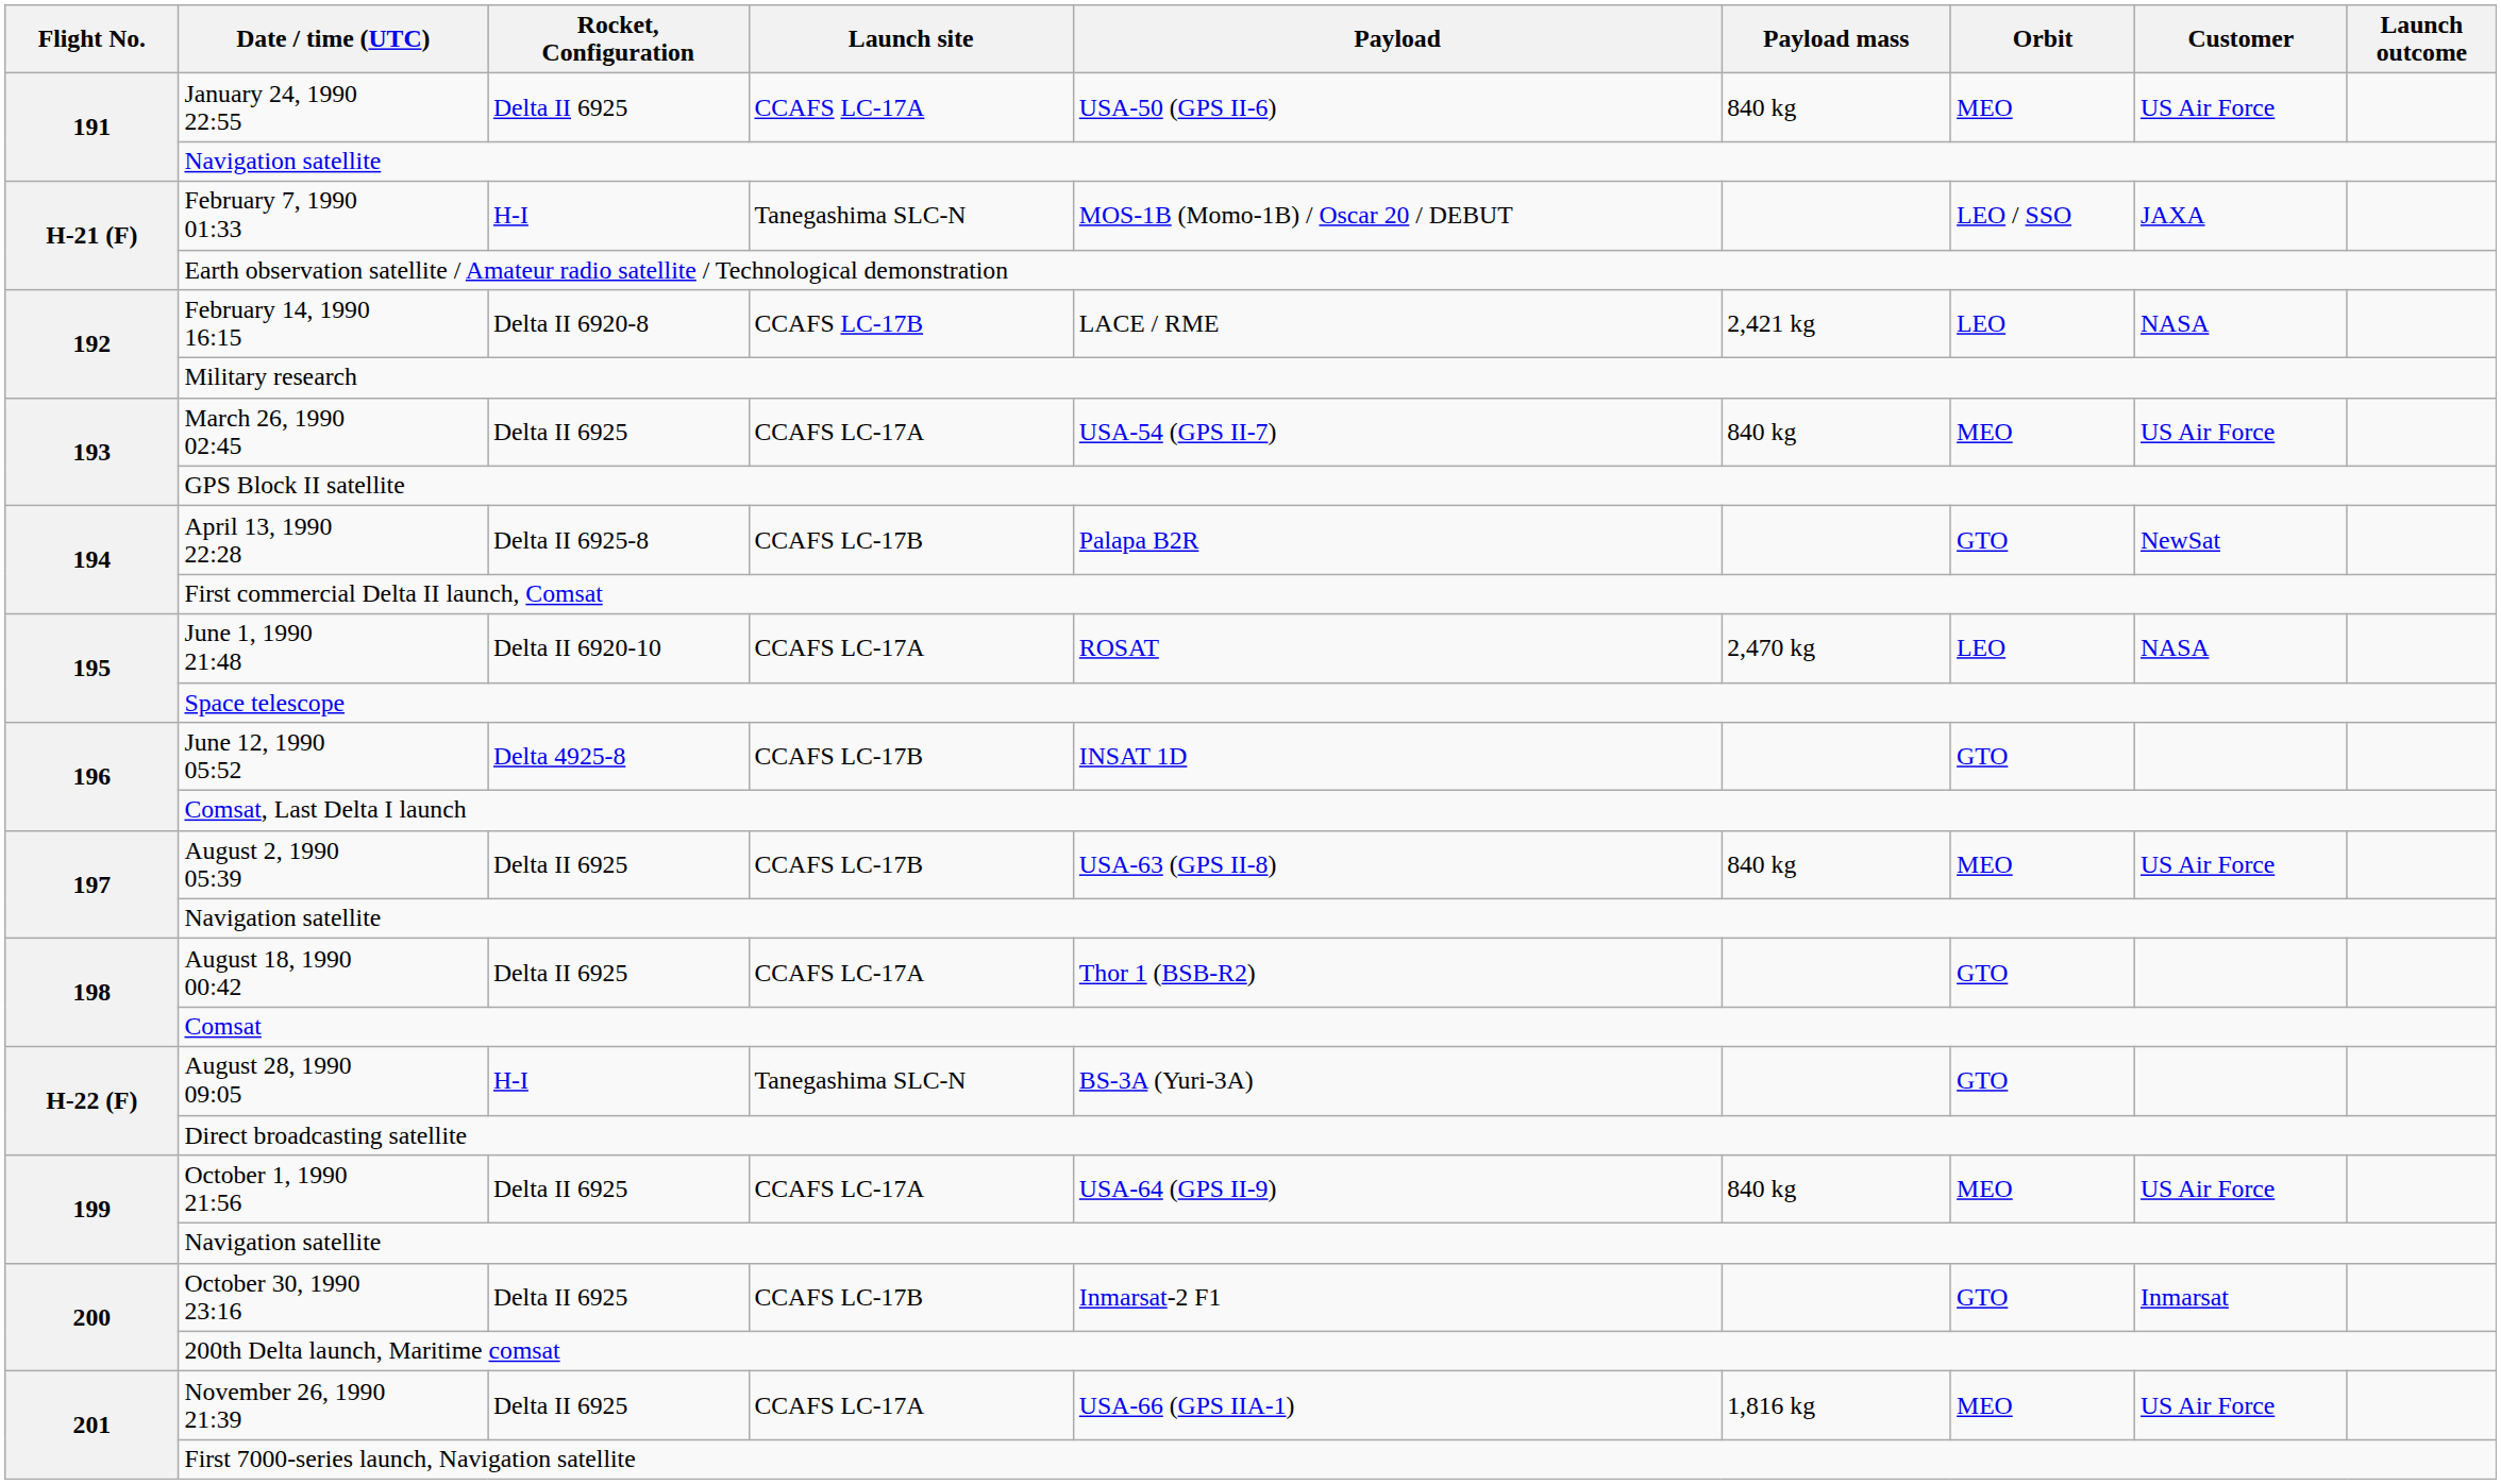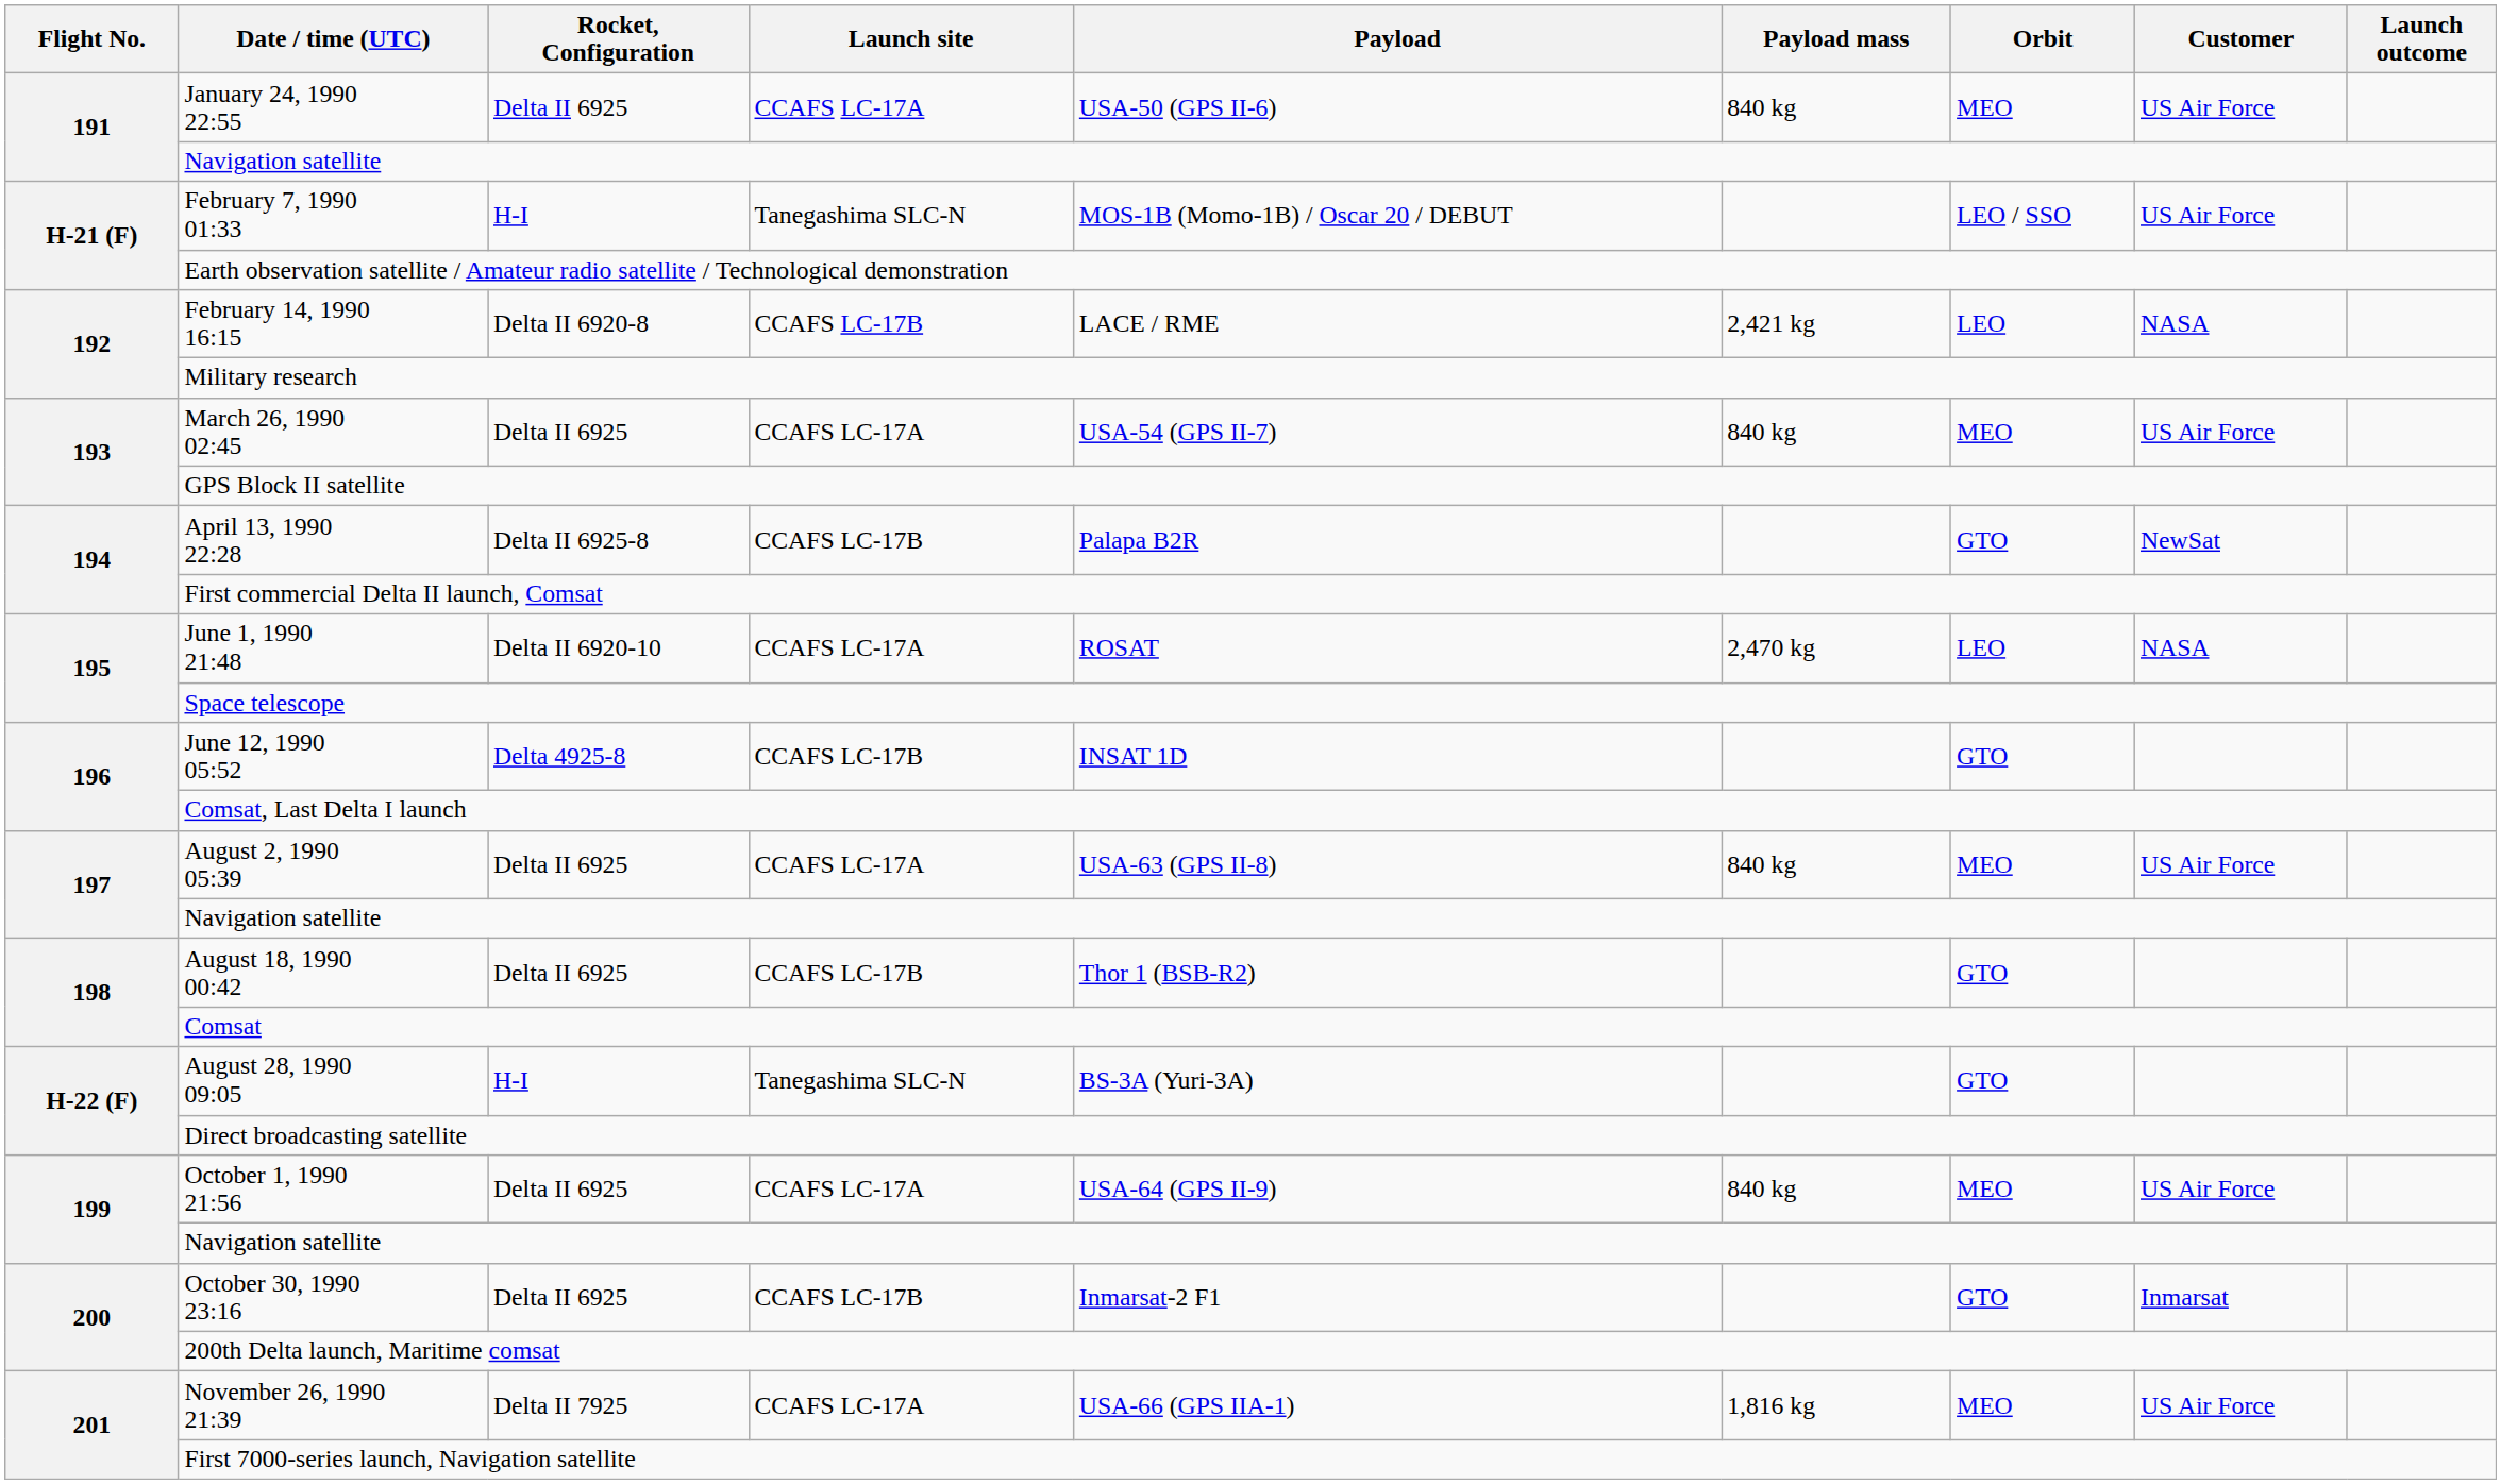 <table class="wikitable plainrowheaders" style="width: 100%;">
 <tr>
 <th scope="col">Flight No.</th>
 <th scope="col">Date / time (<a href='#'>UTC</a>)</th>
 <th scope="col">Rocket, <br> Configuration</th>
 <th scope="col">Launch site</th>
 <th scope="col">Payload</th>
 <th scope="col">Payload mass</th>
 <th scope="col">Orbit</th>
 <th scope="col">Customer</th>
 <th scope="col">Launch <br> outcome</th>
 </tr>
 <tr>
 <th scope="row" rowspan="2" style="text-align:center">191</th>
 <td>January 24, 1990<br>22:55</td>
 <td><a href='#'>Delta II</a> 6925</td>
 <td><a href='#'>CCAFS</a> <a href='#'>LC-17A</a></td>
 <td><a href='#'>USA-50</a> (<a href='#'>GPS II-6</a>)</td>
 <td>840 kg</td>
 <td><a href='#'>MEO</a></td>
 <td><a href='#'>US Air Force</a></td>
 <td></td>
 </tr>
 <tr>
 <td colspan="8"><a href='#'>Navigation satellite</a></td>
 </tr>
 <tr>
 <th scope="row" rowspan="2" style="text-align:center">H-21 (F)</th>
 <td>February 7, 1990<br>01:33</td>
 <td><a href='#'>H-I</a></td>
 <td>Tanegashima SLC-N</td>
 <td><a href='#'>MOS-1B</a> (Momo-1B) / <a href='#'>Oscar 20</a> / DEBUT</td>
 <td></td>
 <td><a href='#'>LEO</a> / <a href='#'>SSO</a></td>
-<td><a href='#'>JAXA</a></td>
+<td><a href='#'>US Air Force</a></td>
 <td></td>
 </tr>
 <tr>
 <td colspan="8">Earth observation satellite / <a href='#'>Amateur radio satellite</a> / Technological demonstration</td>
 </tr>
 <tr>
 <th scope="row" rowspan="2" style="text-align:center">192</th>
 <td>February 14, 1990<br>16:15</td>
 <td>Delta II 6920-8</td>
 <td>CCAFS <a href='#'>LC-17B</a></td>
 <td>LACE / RME </td>
 <td>2,421 kg</td>
 <td><a href='#'>LEO</a></td>
 <td><a href='#'>NASA</a></td>
 <td></td>
 </tr>
 <tr>
 <td colspan="8">Military research</td>
 </tr>
 <tr>
 <th scope="row" rowspan="2" style="text-align:center">193</th>
 <td>March 26, 1990<br>02:45</td>
 <td>Delta II 6925</td>
 <td>CCAFS LC-17A</td>
 <td><a href='#'>USA-54</a> (<a href='#'>GPS II-7</a>)</td>
 <td>840 kg</td>
 <td><a href='#'>MEO</a></td>
 <td><a href='#'>US Air Force</a></td>
 <td></td>
 </tr>
 <tr>
 <td colspan="8">GPS Block II satellite</td>
 </tr>
 <tr>
 <th scope="row" rowspan="2" style="text-align:center">194</th>
 <td>April 13, 1990<br>22:28</td>
 <td>Delta II 6925-8</td>
 <td>CCAFS LC-17B</td>
 <td><a href='#'>Palapa B2R</a></td>
 <td></td>
 <td><a href='#'>GTO</a></td>
 <td><a href='#'>NewSat</a></td>
 <td></td>
 </tr>
 <tr>
 <td colspan="8">First commercial Delta II launch, <a href='#'>Comsat</a></td>
 </tr>
 <tr>
 <th scope="row" rowspan="2" style="text-align:center">195</th>
 <td>June 1, 1990<br>21:48</td>
 <td>Delta II 6920-10</td>
 <td>CCAFS LC-17A</td>
 <td><a href='#'>ROSAT</a> </td>
 <td>2,470 kg</td>
 <td><a href='#'>LEO</a></td>
 <td><a href='#'>NASA</a></td>
 <td></td>
 </tr>
 <tr>
 <td colspan="8"><a href='#'>Space telescope</a></td>
 </tr>
 <tr>
 <th scope="row" rowspan="2" style="text-align:center">196</th>
 <td>June 12, 1990<br>05:52</td>
 <td><a href='#'>Delta 4925-8</a></td>
 <td>CCAFS LC-17B</td>
 <td><a href='#'>INSAT 1D</a></td>
 <td></td>
 <td><a href='#'>GTO</a></td>
 <td></td>
 <td></td>
 </tr>
 <tr>
 <td colspan="8"><a href='#'>Comsat</a>, Last Delta I launch</td>
 </tr>
 <tr>
 <th scope="row" rowspan="2" style="text-align:center">197</th>
 <td>August 2, 1990<br>05:39</td>
 <td>Delta II 6925</td>
-<td>CCAFS LC-17B</td>
+<td>CCAFS LC-17A</td>
 <td><a href='#'>USA-63</a> (<a href='#'>GPS II-8</a>)</td>
 <td>840 kg</td>
 <td><a href='#'>MEO</a></td>
 <td><a href='#'>US Air Force</a></td>
 <td></td>
 </tr>
 <tr>
 <td colspan="8">Navigation satellite</td>
 </tr>
 <tr>
 <th scope="row" rowspan="2" style="text-align:center">198</th>
 <td>August 18, 1990<br>00:42</td>
 <td>Delta II 6925</td>
-<td>CCAFS LC-17A</td>
+<td>CCAFS LC-17B</td>
 <td><a href='#'>Thor 1</a>  (<a href='#'>BSB-R2</a>)</td>
 <td></td>
 <td><a href='#'>GTO</a></td>
 <td></td>
 <td></td>
 </tr>
 <tr>
 <td colspan="8"><a href='#'>Comsat</a></td>
 </tr>
 <tr>
 <th scope="row" rowspan="2" style="text-align:center">H-22 (F)</th>
 <td>August 28, 1990<br>09:05</td>
 <td><a href='#'>H-I</a></td>
 <td>Tanegashima SLC-N</td>
 <td><a href='#'>BS-3A</a> (Yuri-3A)</td>
 <td></td>
 <td><a href='#'>GTO</a></td>
 <td></td>
 <td></td>
 </tr>
 <tr>
 <td colspan="8">Direct broadcasting satellite</td>
 </tr>
 <tr>
 <th scope="row" rowspan="2" style="text-align:center">199</th>
 <td>October 1, 1990<br>21:56</td>
 <td>Delta II 6925</td>
 <td>CCAFS LC-17A</td>
 <td><a href='#'>USA-64</a> (<a href='#'>GPS II-9</a>)</td>
 <td>840 kg</td>
 <td><a href='#'>MEO</a></td>
 <td><a href='#'>US Air Force</a></td>
 <td></td>
 </tr>
 <tr>
 <td colspan="8">Navigation satellite</td>
 </tr>
 <tr>
 <th scope="row" rowspan="2" style="text-align:center">200</th>
 <td>October 30, 1990<br>23:16</td>
 <td>Delta II 6925</td>
 <td>CCAFS LC-17B</td>
 <td><a href='#'>Inmarsat</a>-2 F1</td>
 <td></td>
 <td><a href='#'>GTO</a></td>
 <td><a href='#'>Inmarsat</a></td>
 <td></td>
 </tr>
 <tr>
 <td colspan="8">200th Delta launch, Maritime <a href='#'>comsat</a></td>
 </tr>
 <tr>
 <th scope="row" rowspan="2" style="text-align:center">201</th>
 <td>November 26, 1990<br>21:39</td>
-<td>Delta II 6925</td>
+<td>Delta II 7925 </td>
 <td>CCAFS LC-17A</td>
 <td><a href='#'>USA-66</a> (<a href='#'>GPS IIA-1</a>)</td>
 <td>1,816 kg</td>
 <td><a href='#'>MEO</a></td>
 <td><a href='#'>US Air Force</a></td>
 <td></td>
 </tr>
 <tr>
 <td colspan="8">First 7000-series launch, Navigation satellite</td>
 </tr>
 </table>
